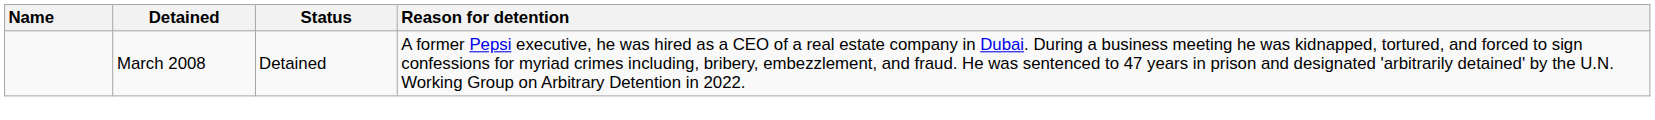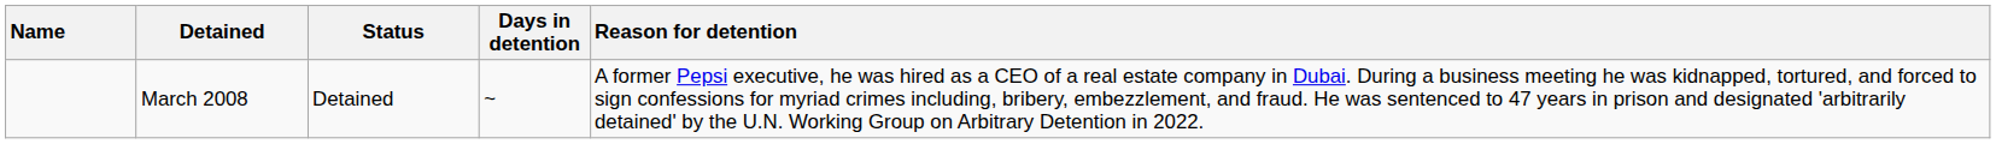 <table class="wikitable defaultleft col2center col3center col4center col5left sortable">
 <tr>
 <th style="text-align: left; width: 6em;">Name</th>
 <th style="width: 8em;">Detained</th>
 <th style="width: 8em;">Status</th>
+<th style="width: 5em;">Days in detention</th>
 <th class="unsortable" style="text-align: left;">Reason for detention</th>
 </tr>
 <tr>
 <td></td>
 <td>March 2008</td>
 <td>Detained</td>
+<td>~</td>
 <td>A former <a href='#'>Pepsi</a> executive, he was hired as a CEO of a real estate company in <a href='#'>Dubai</a>. During a business meeting he was kidnapped, tortured, and forced to sign confessions for myriad crimes including, bribery, embezzlement, and fraud. He was sentenced to 47 years in prison and designated 'arbitrarily detained' by the U.N. Working Group on Arbitrary Detention in 2022.</td>
 </tr>
 </table>
